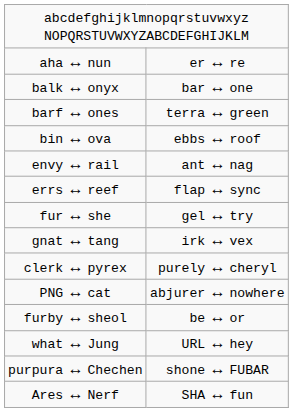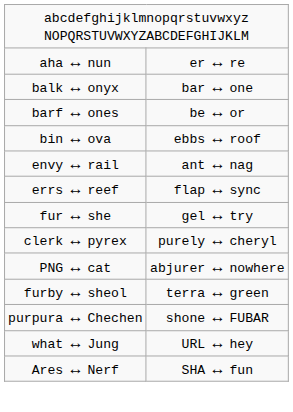 <table class="wikitable" align="right" style="margin: 0 0 1em 1em; text-align: center">
 <tr>
 <td colspan="2"><kbd>abcdefghijklmnopqrstuvwxyz</kbd><br><kbd>NOPQRSTUVWXYZABCDEFGHIJKLM</kbd></td>
 </tr>
 <tr>
 <td><kbd>aha</kbd> ↔ <kbd>nun</kbd></td>
 <td><kbd>er</kbd> ↔ <kbd>re</kbd></td>
 </tr>
 <tr>
 <td><kbd>balk</kbd> ↔ <kbd>onyx</kbd></td>
 <td><kbd>bar</kbd> ↔ <kbd>one</kbd></td>
 </tr>
 <tr>
 <td><kbd>barf</kbd> ↔ <kbd>ones</kbd></td>
-<td><kbd>terra</kbd> ↔ <kbd>green</kbd></td>
+<td><kbd>be</kbd> ↔ <kbd>or</kbd></td>
 </tr>
 <tr>
 <td><kbd>bin</kbd> ↔ <kbd>ova</kbd></td>
 <td><kbd>ebbs</kbd> ↔ <kbd>roof</kbd></td>
 </tr>
 <tr>
 <td><kbd>envy</kbd> ↔ <kbd>rail</kbd></td>
 <td><kbd>ant</kbd> ↔ <kbd>nag</kbd></td>
 </tr>
 <tr>
 <td><kbd>errs</kbd> ↔ <kbd>reef</kbd></td>
 <td><kbd>flap</kbd> ↔ <kbd>sync</kbd></td>
 </tr>
 <tr>
 <td><kbd>fur</kbd> ↔ <kbd>she</kbd></td>
 <td><kbd>gel</kbd> ↔ <kbd>try</kbd></td>
 </tr>
 <tr>
-<td><kbd>gnat</kbd> ↔ <kbd>tang</kbd></td>
-<td><kbd>irk</kbd> ↔ <kbd>vex</kbd><br></td>
-</tr>
-<tr>
 <td><kbd>clerk</kbd> ↔ <kbd>pyrex</kbd></td>
 <td><kbd>purely</kbd> ↔ <kbd>cheryl</kbd></td>
 </tr>
 <tr>
 <td><kbd>PNG</kbd> ↔ <kbd>cat</kbd></td>
 <td><kbd>abjurer</kbd> ↔ <kbd>nowhere</kbd></td>
 </tr>
 <tr>
 <td><kbd>furby</kbd> ↔ <kbd>sheol</kbd></td>
-<td><kbd>be</kbd> ↔ <kbd>or</kbd></td>
+<td><kbd>terra</kbd> ↔ <kbd>green</kbd></td>
+</tr>
+<tr>
+<td><kbd>purpura</kbd> ↔ <kbd>Chechen</kbd></td>
+<td><kbd>shone</kbd> ↔ <kbd>FUBAR</kbd></td>
 </tr>
 <tr>
 <td><kbd>what</kbd> ↔ <kbd>Jung</kbd></td>
 <td><kbd>URL</kbd> ↔ <kbd>hey</kbd></td>
 </tr>
 <tr>
-<td><kbd>purpura</kbd> ↔ <kbd>Chechen</kbd></td>
-<td><kbd>shone</kbd> ↔ <kbd>FUBAR</kbd></td>
-</tr>
-<tr>
 <td><kbd>Ares</kbd> ↔ <kbd>Nerf</kbd></td>
 <td><kbd>SHA</kbd> ↔ <kbd>fun</kbd></td>
 </tr>
 </table>
